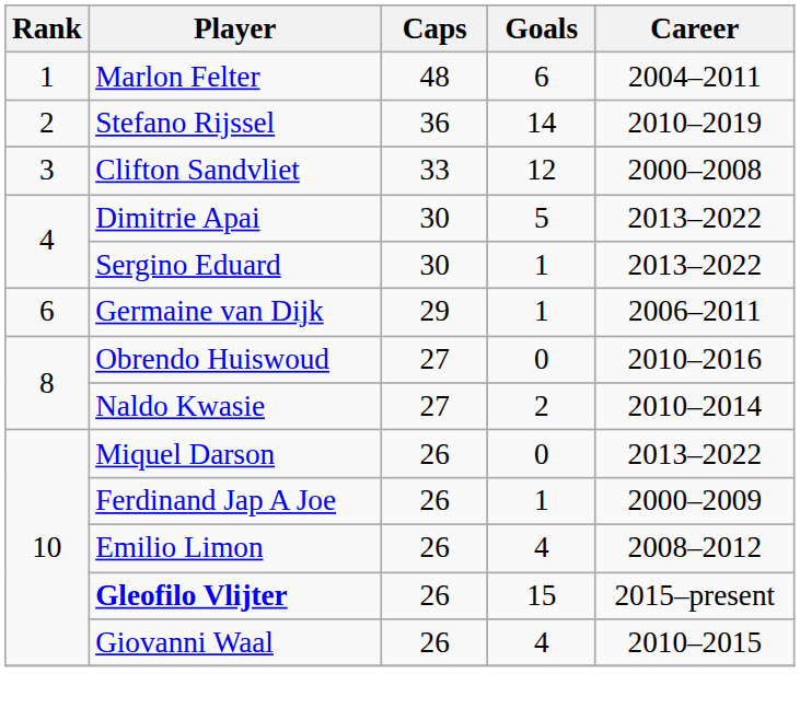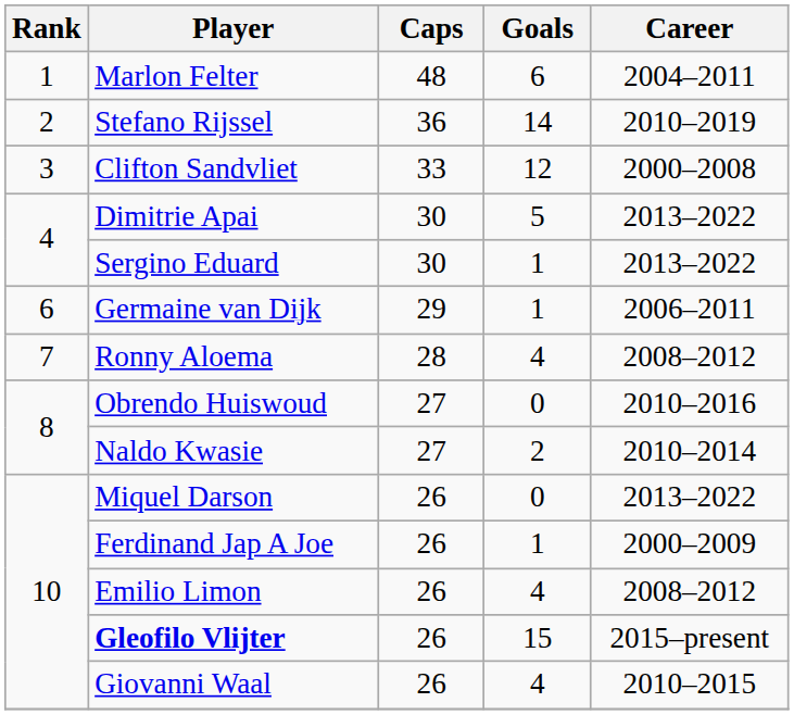 <table class="wikitable sortable" style="text-align:center;">
 <tr>
 <th width=30px>Rank</th>
 <th style="width:150px;">Player</th>
 <th width=50px>Caps</th>
 <th width=50px>Goals</th>
 <th style="width:100px;">Career</th>
 </tr>
 <tr>
 <td>1</td>
 <td style="text-align: left;"><a href='#'>Marlon Felter</a></td>
 <td>48</td>
 <td>6</td>
 <td>2004–2011</td>
 </tr>
 <tr>
 <td>2</td>
 <td style="text-align: left;"><a href='#'>Stefano Rijssel</a></td>
 <td>36</td>
 <td>14</td>
 <td>2010–2019</td>
 </tr>
 <tr>
 <td>3</td>
 <td style="text-align: left;"><a href='#'>Clifton Sandvliet</a></td>
 <td>33</td>
 <td>12</td>
 <td>2000–2008</td>
 </tr>
 <tr>
 <td rowspan=2>4</td>
 <td style="text-align: left;"><a href='#'>Dimitrie Apai</a></td>
 <td>30</td>
 <td>5</td>
 <td>2013–2022</td>
 </tr>
 <tr>
 <td style="text-align: left;"><a href='#'>Sergino Eduard</a></td>
 <td>30</td>
 <td>1</td>
 <td>2013–2022</td>
 </tr>
 <tr>
 <td>6</td>
 <td style="text-align: left;"><a href='#'>Germaine van Dijk</a></td>
 <td>29</td>
 <td>1</td>
 <td>2006–2011</td>
 </tr>
 <tr>
+<td>7</td>
+<td style="text-align: left;"><a href='#'>Ronny Aloema</a></td>
+<td>28</td>
+<td>4</td>
+<td>2008–2012</td>
+</tr>
+<tr>
 <td rowspan=2>8</td>
 <td style="text-align: left;"><a href='#'>Obrendo Huiswoud</a></td>
 <td>27</td>
 <td>0</td>
 <td>2010–2016</td>
 </tr>
 <tr>
 <td style="text-align: left;"><a href='#'>Naldo Kwasie</a></td>
 <td>27</td>
 <td>2</td>
 <td>2010–2014</td>
 </tr>
 <tr>
 <td rowspan=5>10</td>
 <td style="text-align: left;"><a href='#'>Miquel Darson</a></td>
 <td>26</td>
 <td>0</td>
 <td>2013–2022</td>
 </tr>
 <tr>
 <td style="text-align: left;"><a href='#'>Ferdinand Jap A Joe</a></td>
 <td>26</td>
 <td>1</td>
 <td>2000–2009</td>
 </tr>
 <tr>
 <td style="text-align: left;"><a href='#'>Emilio Limon</a></td>
 <td>26</td>
 <td>4</td>
 <td>2008–2012</td>
 </tr>
 <tr>
 <td style="text-align: left;"><strong><a href='#'>Gleofilo Vlijter</a></strong></td>
 <td>26</td>
 <td>15</td>
 <td>2015–present</td>
 </tr>
 <tr>
 <td style="text-align: left;"><a href='#'>Giovanni Waal</a></td>
 <td>26</td>
 <td>4</td>
 <td>2010–2015</td>
 </tr>
 <tr>
 </tr>
 </table>
